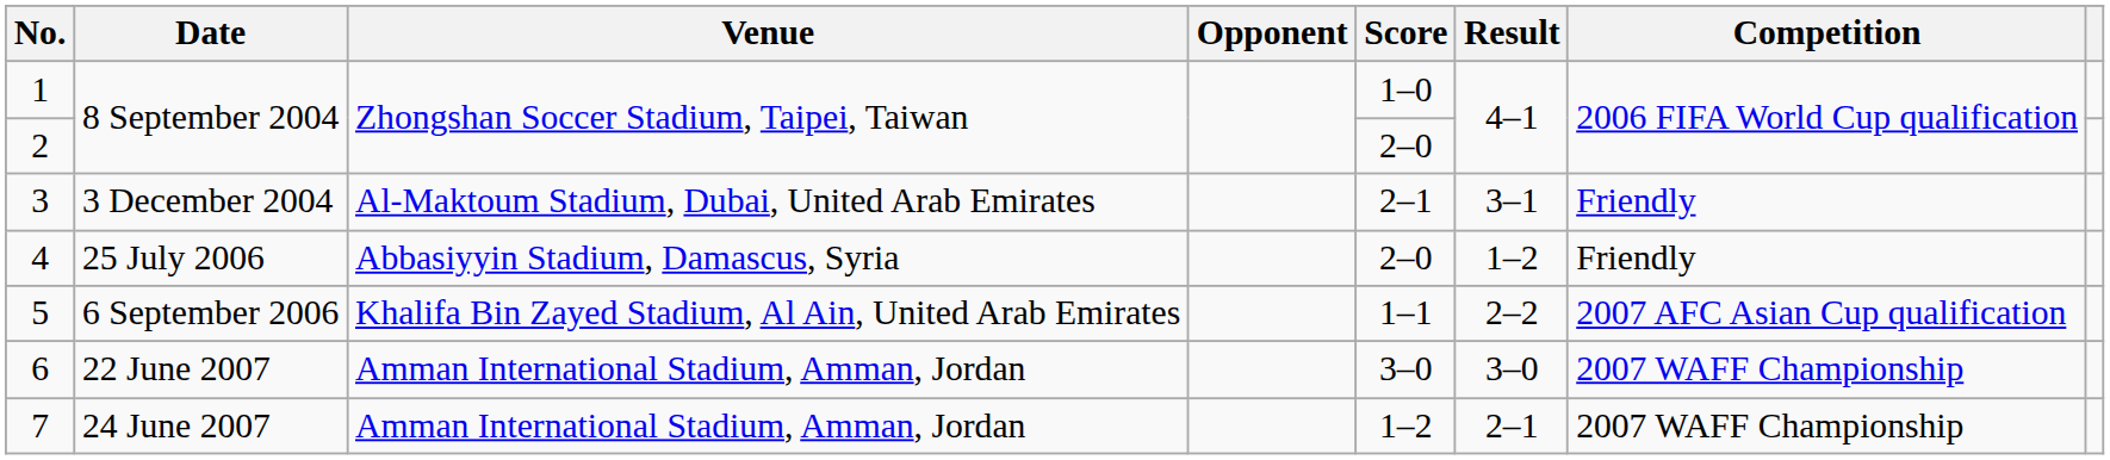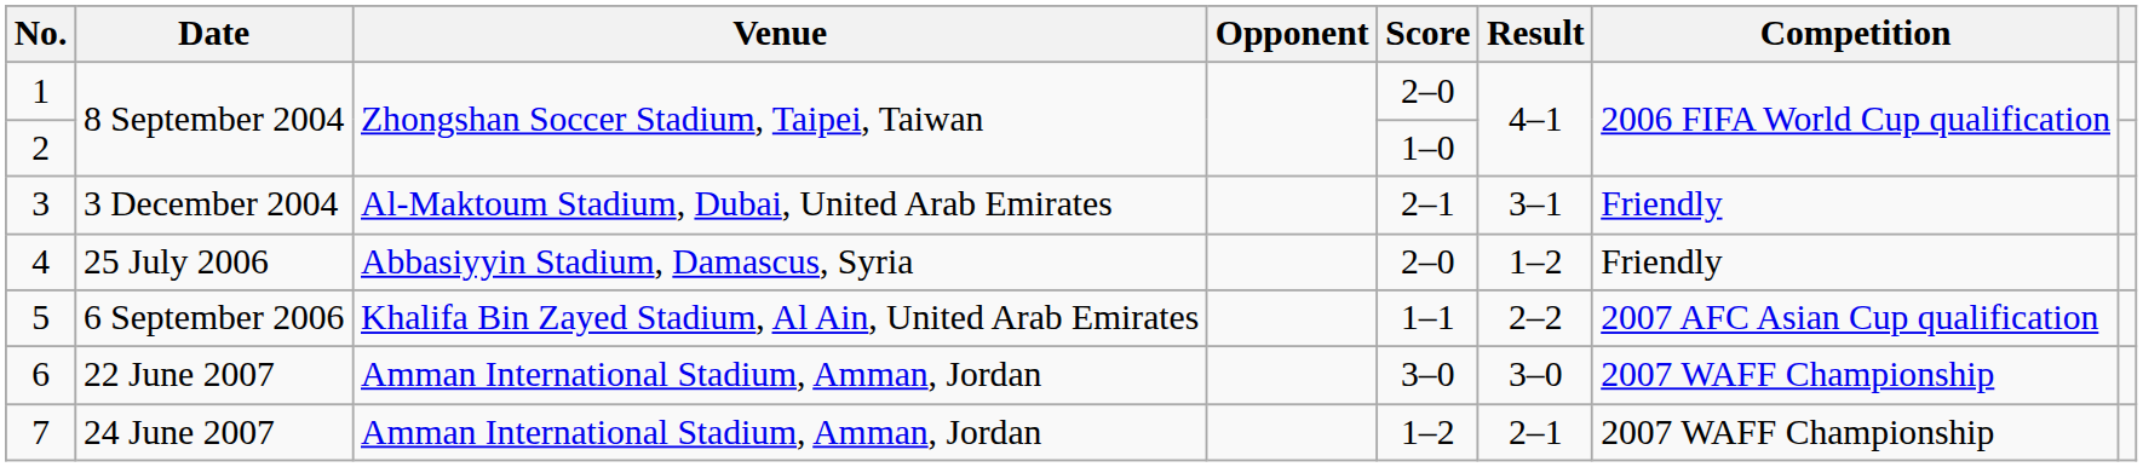 <table class="wikitable sortable">
 <tr>
 <th scope="col">No.</th>
 <th scope="col">Date</th>
 <th scope="col">Venue</th>
 <th scope="col">Opponent</th>
 <th scope="col">Score</th>
 <th scope="col">Result</th>
 <th scope="col">Competition</th>
 <th scope="col" class="unsortable"></th>
 </tr>
 <tr>
 <td align="center">1</td>
 <td rowspan="2">8 September 2004</td>
 <td rowspan="2"><a href='#'>Zhongshan Soccer Stadium</a>, <a href='#'>Taipei</a>, Taiwan</td>
 <td rowspan="2"></td>
-<td align="center">1–0</td>
+<td align="center">2–0</td>
 <td rowspan="2" align="center">4–1</td>
 <td rowspan="2"><a href='#'>2006 FIFA World Cup qualification</a></td>
 <td></td>
 </tr>
 <tr>
 <td align="center">2</td>
-<td align="center">2–0</td>
+<td align="center">1–0</td>
 <td></td>
 </tr>
 <tr>
 <td align="center">3</td>
 <td>3 December 2004</td>
 <td><a href='#'>Al-Maktoum Stadium</a>, <a href='#'>Dubai</a>, United Arab Emirates</td>
 <td></td>
 <td align="center">2–1</td>
 <td align="center">3–1</td>
 <td><a href='#'>Friendly</a></td>
 <td></td>
 </tr>
 <tr>
 <td align="center">4</td>
 <td>25 July 2006</td>
 <td><a href='#'>Abbasiyyin Stadium</a>, <a href='#'>Damascus</a>, Syria</td>
 <td></td>
 <td align="center">2–0</td>
 <td align="center">1–2</td>
 <td>Friendly</td>
 <td></td>
 </tr>
 <tr>
 <td align="center">5</td>
 <td>6 September 2006</td>
 <td><a href='#'>Khalifa Bin Zayed Stadium</a>, <a href='#'>Al Ain</a>, United Arab Emirates</td>
 <td></td>
 <td align="center">1–1</td>
 <td align="center">2–2</td>
 <td><a href='#'>2007 AFC Asian Cup qualification</a></td>
 <td></td>
 </tr>
 <tr>
 <td align="center">6</td>
 <td>22 June 2007</td>
 <td><a href='#'>Amman International Stadium</a>, <a href='#'>Amman</a>, Jordan</td>
 <td></td>
 <td align="center">3–0</td>
 <td align="center">3–0</td>
 <td><a href='#'>2007 WAFF Championship</a></td>
 <td></td>
 </tr>
 <tr>
 <td align="center">7</td>
 <td>24 June 2007</td>
 <td><a href='#'>Amman International Stadium</a>, <a href='#'>Amman</a>, Jordan</td>
 <td></td>
 <td align="center">1–2</td>
 <td align="center">2–1</td>
 <td>2007 WAFF Championship</td>
 <td></td>
 </tr>
 </table>
